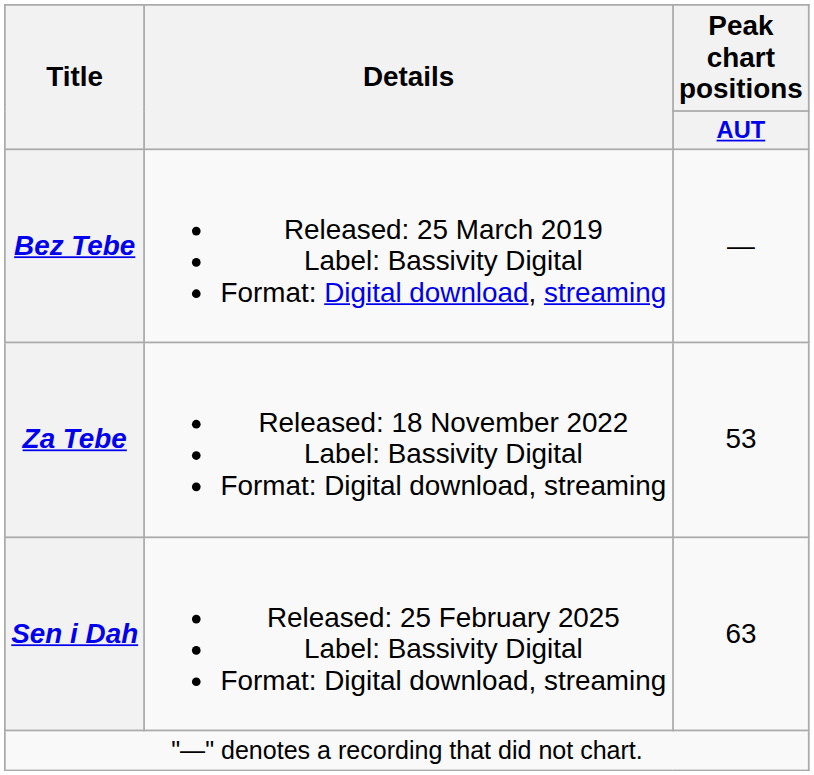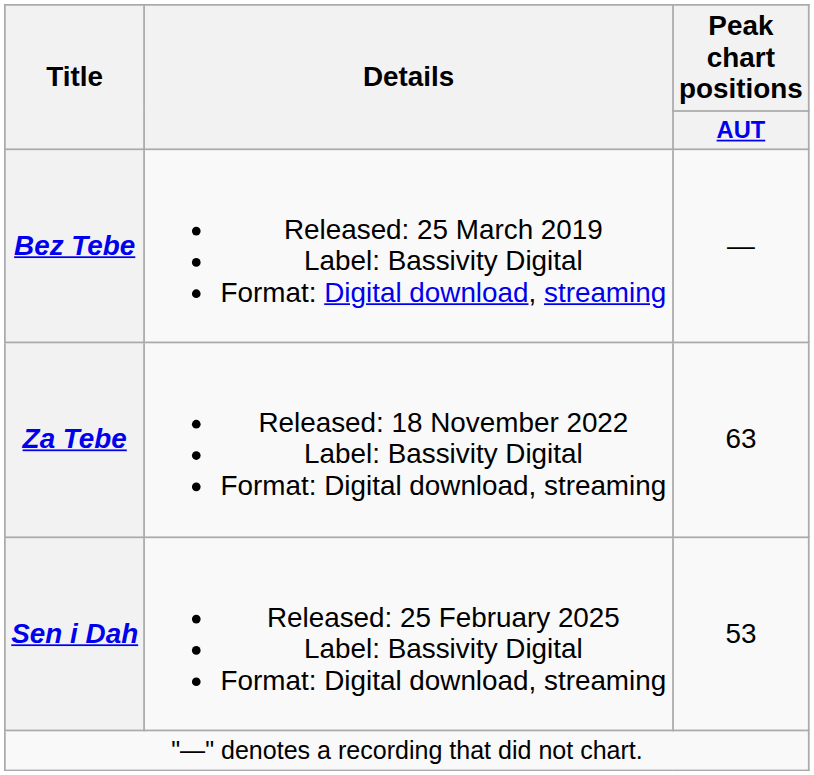 <table class="wikitable plainrowheaders" style="text-align:center;" border="1">
 <tr>
 <th scope="col" rowspan="2">Title</th>
 <th scope="col" rowspan="2">Details</th>
 <th scope="col" colspan="1">Peak chart positions</th>
 </tr>
 <tr>
 <th style="width:2.5em; font-size:85%"><a href='#'>AUT</a><br></th>
 </tr>
 <tr>
 <th scope="row"><em><a href='#'>Bez Tebe</a></em></th>
 <td><br><ul><li>Released: 25 March 2019</li><li>Label: Bassivity Digital</li><li>Format: <a href='#'>Digital download</a>, <a href='#'>streaming</a></li></ul></td>
 <td>—</td>
 </tr>
 <tr>
 <th scope="row"><em><a href='#'>Za Tebe</a></em></th>
 <td><br><ul><li>Released: 18 November 2022</li><li>Label: Bassivity Digital</li><li>Format: Digital download, streaming</li></ul></td>
-<td>53</td>
+<td>63</td>
 </tr>
 <tr>
 <th scope="row"><em><a href='#'>Sen i Dah</a></em></th>
 <td><br><ul><li>Released: 25 February 2025</li><li>Label: Bassivity Digital</li><li>Format: Digital download, streaming</li></ul></td>
-<td>63</td>
+<td>53</td>
 </tr>
 <tr>
 <td colspan="3" style="font-size:90%">"—" denotes a recording that did not chart.</td>
 </tr>
 </table>
